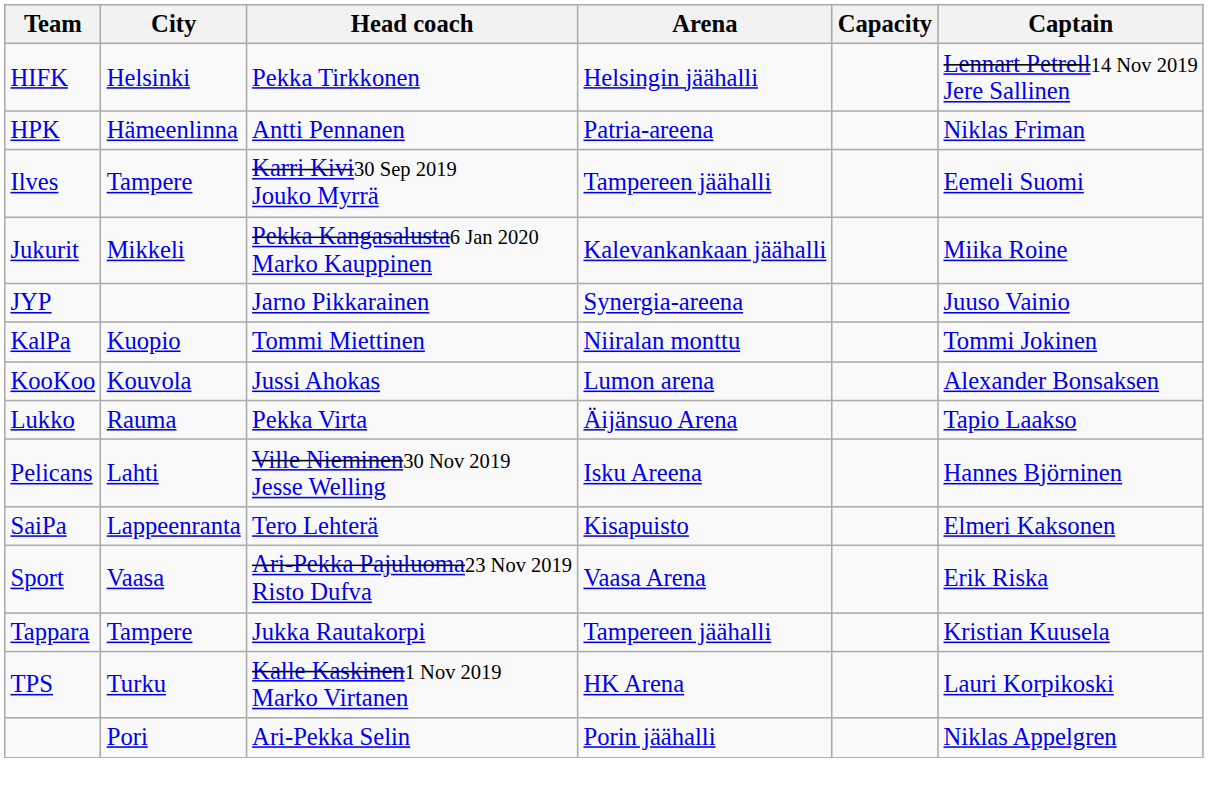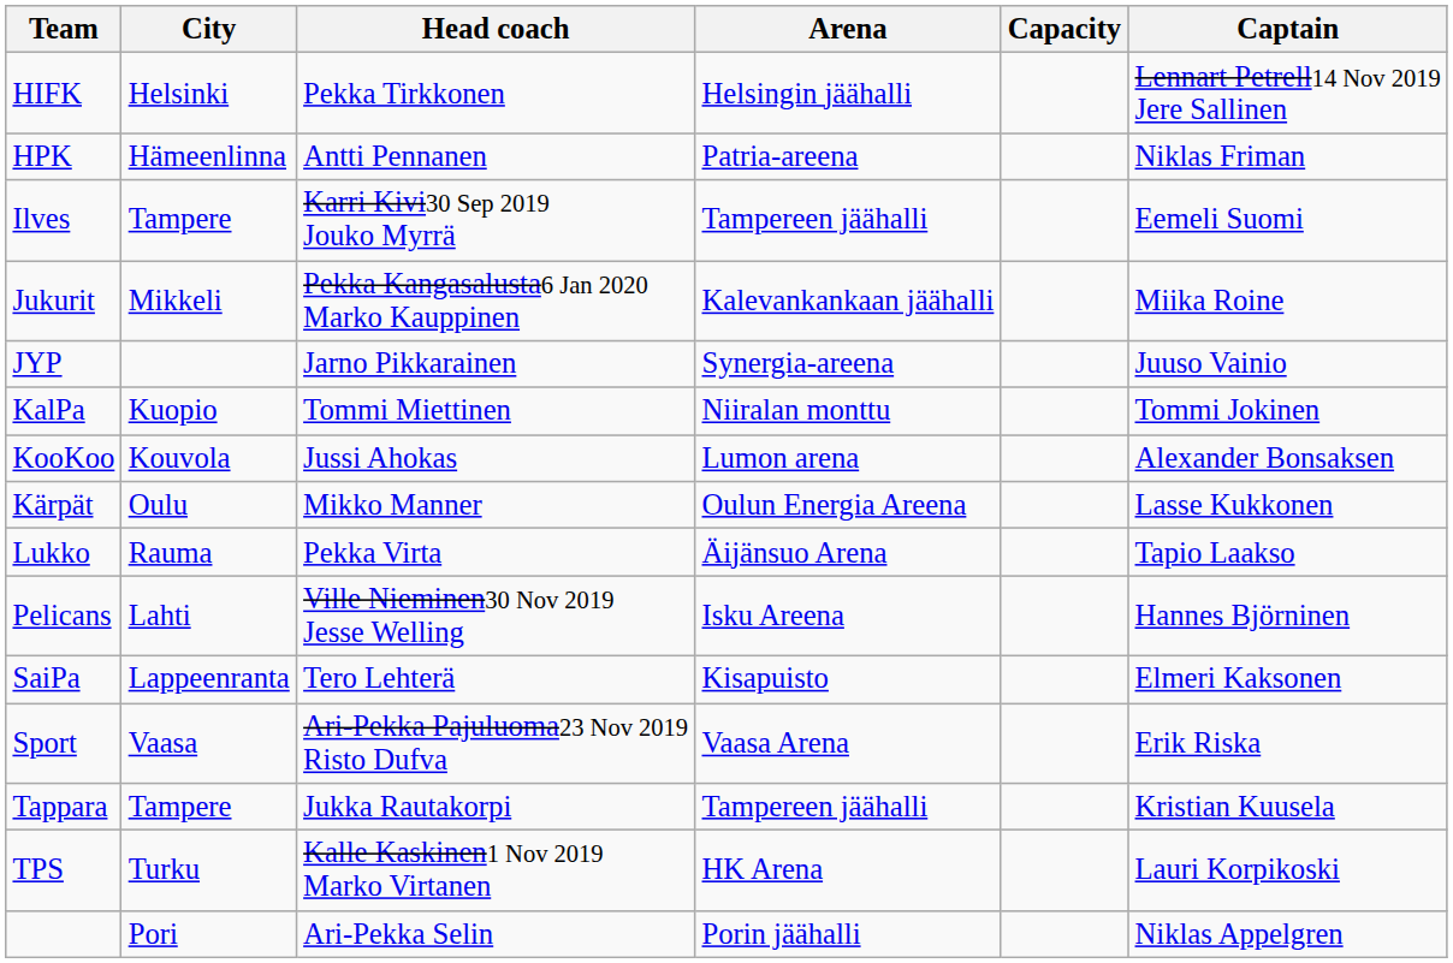 <table class="wikitable sortable">
 <tr>
 <th>Team</th>
 <th>City</th>
 <th>Head coach</th>
 <th>Arena</th>
 <th>Capacity</th>
 <th>Captain</th>
 </tr>
 <tr>
 <td><a href='#'>HIFK</a></td>
 <td><a href='#'>Helsinki</a></td>
 <td><a href='#'>Pekka Tirkkonen</a></td>
 <td><a href='#'>Helsingin jäähalli</a></td>
 <td></td>
 <td><s><a href='#'>Lennart Petrell</a></s><small>14 Nov 2019</small><br><a href='#'>Jere Sallinen</a></td>
 </tr>
 <tr>
 <td><a href='#'>HPK</a></td>
 <td><a href='#'>Hämeenlinna</a></td>
 <td><a href='#'>Antti Pennanen</a></td>
 <td><a href='#'>Patria-areena</a></td>
 <td></td>
 <td><a href='#'>Niklas Friman</a></td>
 </tr>
 <tr>
 <td><a href='#'>Ilves</a></td>
 <td><a href='#'>Tampere</a></td>
 <td><s><a href='#'>Karri Kivi</a></s><small>30 Sep 2019</small><br><a href='#'>Jouko Myrrä</a></td>
 <td><a href='#'>Tampereen jäähalli</a></td>
 <td></td>
 <td><a href='#'>Eemeli Suomi</a></td>
 </tr>
 <tr>
 <td><a href='#'>Jukurit</a></td>
 <td><a href='#'>Mikkeli</a></td>
 <td><s><a href='#'>Pekka Kangasalusta</a></s><small>6 Jan 2020</small><br><a href='#'>Marko Kauppinen</a></td>
 <td><a href='#'>Kalevankankaan jäähalli</a></td>
 <td></td>
 <td><a href='#'>Miika Roine</a></td>
 </tr>
 <tr>
 <td><a href='#'>JYP</a></td>
 <td></td>
 <td><a href='#'>Jarno Pikkarainen</a></td>
 <td><a href='#'>Synergia-areena</a></td>
 <td></td>
 <td><a href='#'>Juuso Vainio</a></td>
 </tr>
 <tr>
 <td><a href='#'>KalPa</a></td>
 <td><a href='#'>Kuopio</a></td>
 <td><a href='#'>Tommi Miettinen</a></td>
 <td><a href='#'>Niiralan monttu</a></td>
 <td></td>
 <td><a href='#'>Tommi Jokinen</a></td>
 </tr>
 <tr>
 <td><a href='#'>KooKoo</a></td>
 <td><a href='#'>Kouvola</a></td>
 <td><a href='#'>Jussi Ahokas</a></td>
 <td><a href='#'>Lumon arena</a></td>
 <td></td>
 <td><a href='#'>Alexander Bonsaksen</a></td>
 </tr>
 <tr>
+<td><a href='#'>Kärpät</a></td>
+<td><a href='#'>Oulu</a></td>
+<td><a href='#'>Mikko Manner</a></td>
+<td><a href='#'>Oulun Energia Areena</a></td>
+<td></td>
+<td><a href='#'>Lasse Kukkonen</a></td>
+</tr>
+<tr>
 <td><a href='#'>Lukko</a></td>
 <td><a href='#'>Rauma</a></td>
 <td><a href='#'>Pekka Virta</a></td>
 <td><a href='#'>Äijänsuo Arena</a></td>
 <td></td>
 <td><a href='#'>Tapio Laakso</a></td>
 </tr>
 <tr>
 <td><a href='#'>Pelicans</a></td>
 <td><a href='#'>Lahti</a></td>
 <td><s><a href='#'>Ville Nieminen</a></s><small>30 Nov 2019</small><br><a href='#'>Jesse Welling</a></td>
 <td><a href='#'>Isku Areena</a></td>
 <td></td>
 <td><a href='#'>Hannes Björninen</a></td>
 </tr>
 <tr>
 <td><a href='#'>SaiPa</a></td>
 <td><a href='#'>Lappeenranta</a></td>
 <td><a href='#'>Tero Lehterä</a></td>
 <td><a href='#'>Kisapuisto</a></td>
 <td></td>
 <td><a href='#'>Elmeri Kaksonen</a></td>
 </tr>
 <tr>
 <td><a href='#'>Sport</a></td>
 <td><a href='#'>Vaasa</a></td>
 <td><s><a href='#'>Ari-Pekka Pajuluoma</a></s><small>23 Nov 2019</small><br><a href='#'>Risto Dufva</a></td>
 <td><a href='#'>Vaasa Arena</a></td>
 <td></td>
 <td><a href='#'>Erik Riska</a></td>
 </tr>
 <tr>
 <td><a href='#'>Tappara</a></td>
 <td><a href='#'>Tampere</a></td>
 <td><a href='#'>Jukka Rautakorpi</a></td>
 <td><a href='#'>Tampereen jäähalli</a></td>
 <td></td>
 <td><a href='#'>Kristian Kuusela</a></td>
 </tr>
 <tr>
 <td><a href='#'>TPS</a></td>
 <td><a href='#'>Turku</a></td>
 <td><s><a href='#'>Kalle Kaskinen</a></s><small>1 Nov 2019</small><br><a href='#'>Marko Virtanen</a></td>
 <td><a href='#'>HK Arena</a></td>
 <td></td>
 <td><a href='#'>Lauri Korpikoski</a></td>
 </tr>
 <tr>
 <td></td>
 <td><a href='#'>Pori</a></td>
 <td><a href='#'>Ari-Pekka Selin</a></td>
 <td><a href='#'>Porin jäähalli</a></td>
 <td></td>
 <td><a href='#'>Niklas Appelgren</a></td>
 </tr>
 </table>
